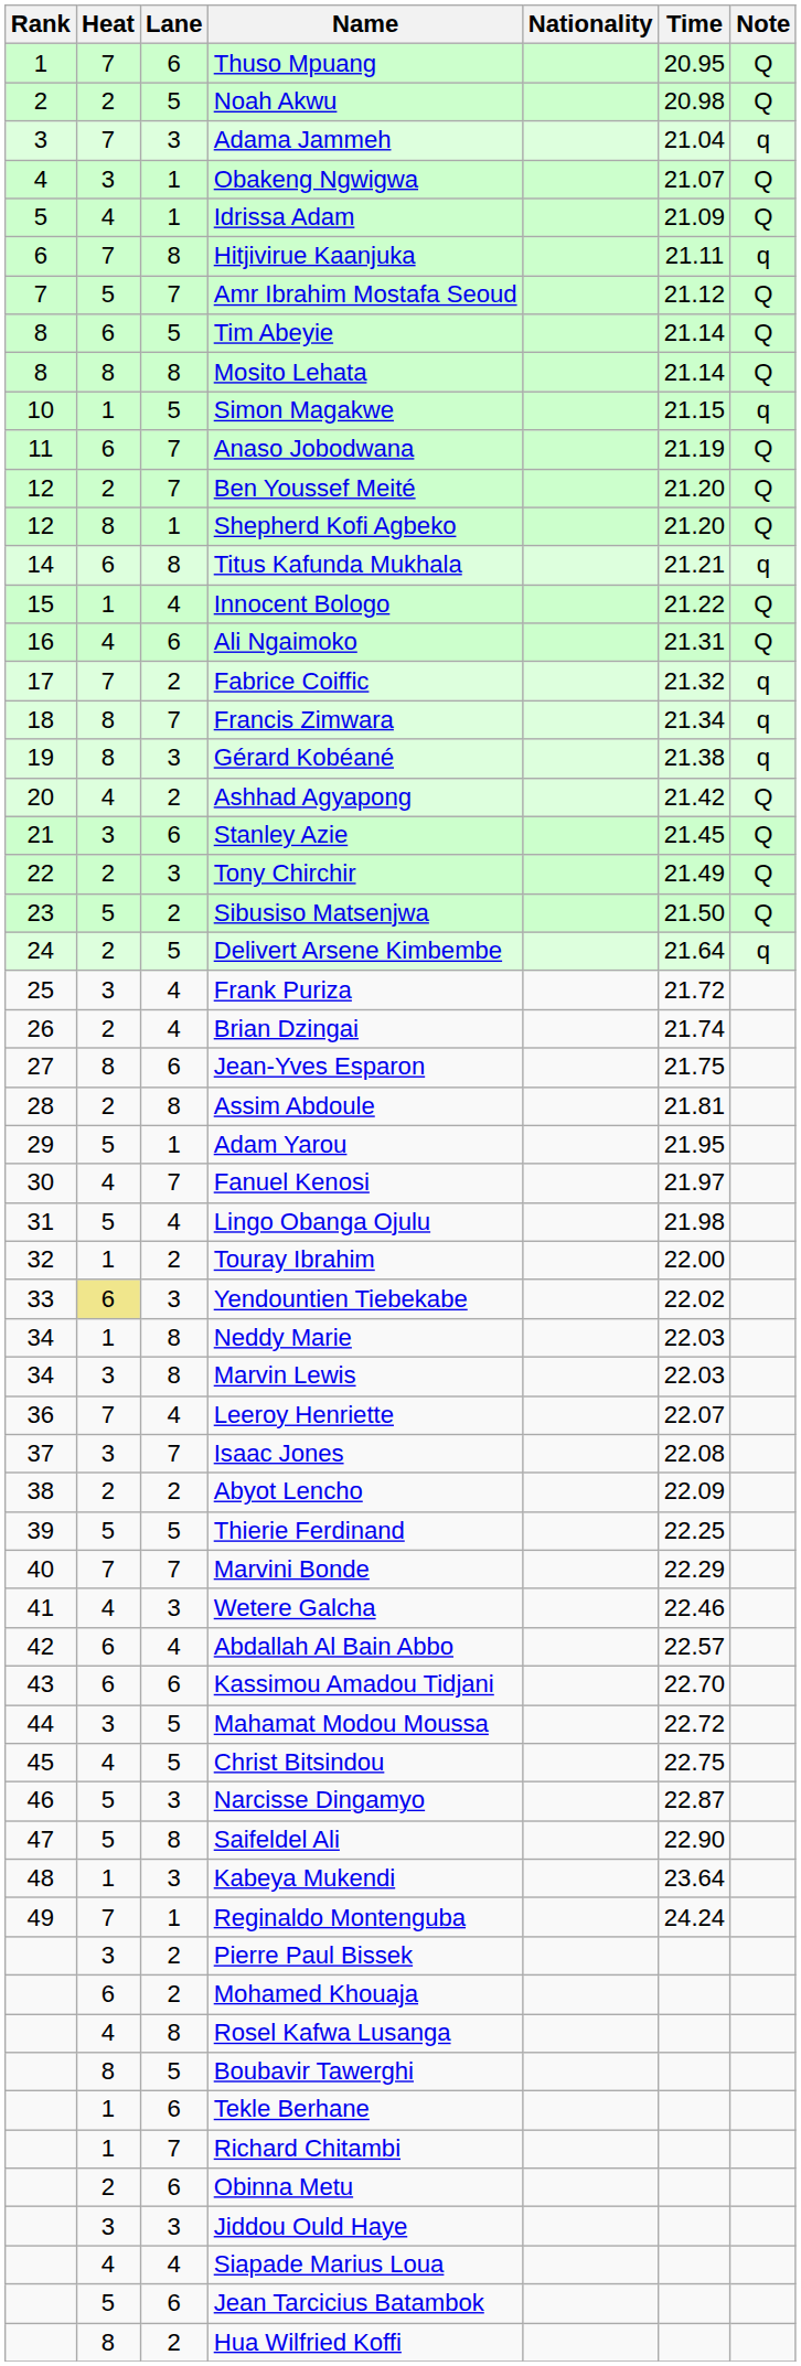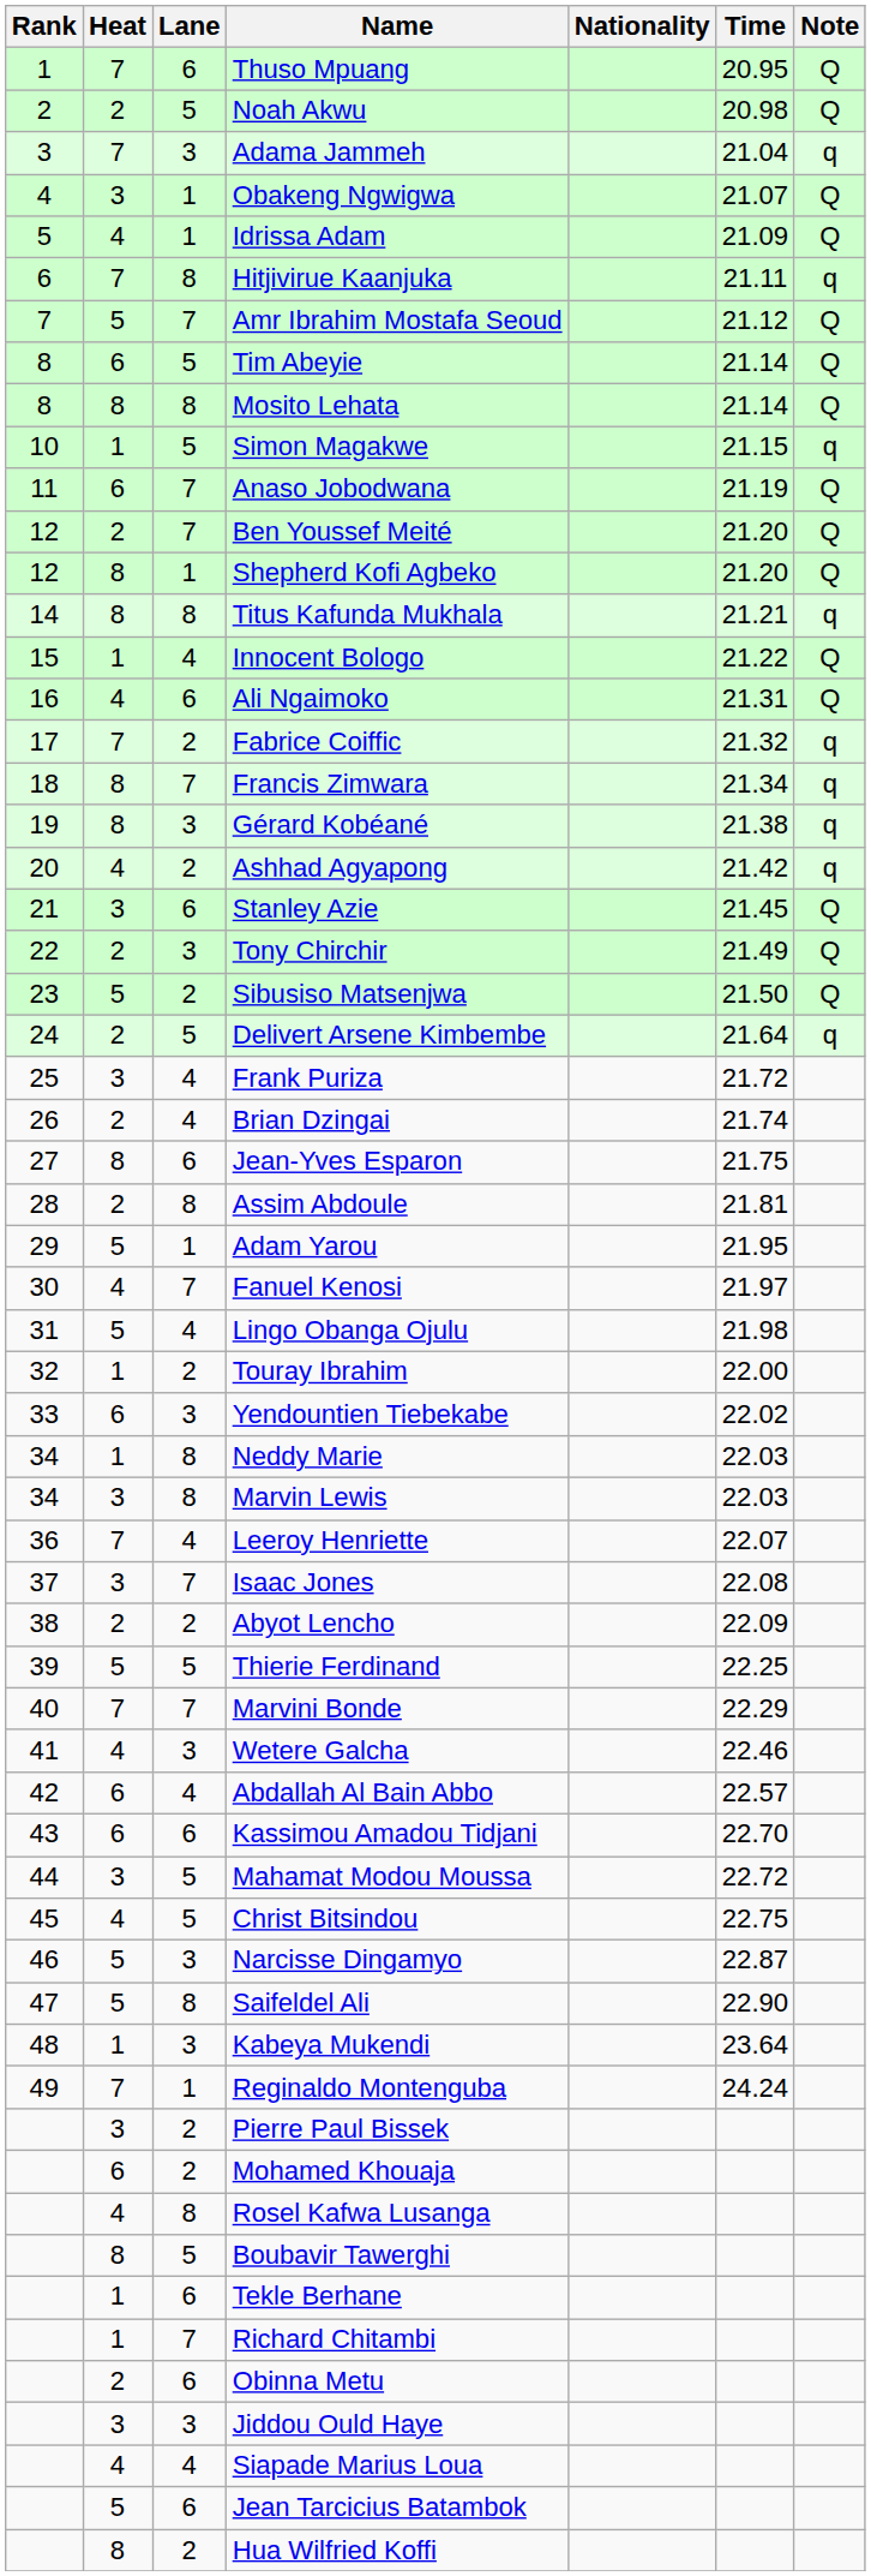 <table class="wikitable sortable" style="text-align:center">
 <tr>
 <th>Rank</th>
 <th>Heat</th>
 <th>Lane</th>
 <th>Name</th>
 <th>Nationality</th>
 <th>Time</th>
 <th>Note</th>
 </tr>
 <tr bgcolor=ccffcc>
 <td>1</td>
 <td>7</td>
 <td>6</td>
 <td align="left"><a href='#'>Thuso Mpuang</a></td>
 <td align=left></td>
 <td>20.95</td>
 <td>Q</td>
 </tr>
 <tr bgcolor=ccffcc>
 <td>2</td>
 <td>2</td>
 <td>5</td>
 <td align="left"><a href='#'>Noah Akwu</a></td>
 <td align=left></td>
 <td>20.98</td>
 <td>Q</td>
 </tr>
 <tr bgcolor=ddffdd>
 <td>3</td>
 <td>7</td>
 <td>3</td>
 <td align="left"><a href='#'>Adama Jammeh</a></td>
 <td align=left></td>
 <td>21.04</td>
 <td>q</td>
 </tr>
 <tr bgcolor=ccffcc>
 <td>4</td>
 <td>3</td>
 <td>1</td>
 <td align="left"><a href='#'>Obakeng Ngwigwa</a></td>
 <td align=left></td>
 <td>21.07</td>
 <td>Q</td>
 </tr>
 <tr bgcolor=ccffcc>
 <td>5</td>
 <td>4</td>
 <td>1</td>
 <td align="left"><a href='#'>Idrissa Adam</a></td>
 <td align=left></td>
 <td>21.09</td>
 <td>Q</td>
 </tr>
 <tr bgcolor=ccffcc>
 <td>6</td>
 <td>7</td>
 <td>8</td>
 <td align="left"><a href='#'>Hitjivirue Kaanjuka</a></td>
 <td align=left></td>
 <td>21.11</td>
 <td>q</td>
 </tr>
 <tr bgcolor=ccffcc>
 <td>7</td>
 <td>5</td>
 <td>7</td>
 <td align="left"><a href='#'>Amr Ibrahim Mostafa Seoud</a></td>
 <td align=left></td>
 <td>21.12</td>
 <td>Q</td>
 </tr>
 <tr bgcolor=ccffcc>
 <td>8</td>
 <td>6</td>
 <td>5</td>
 <td align="left"><a href='#'>Tim Abeyie</a></td>
 <td align=left></td>
 <td>21.14</td>
 <td>Q</td>
 </tr>
 <tr bgcolor=ccffcc>
 <td>8</td>
 <td>8</td>
 <td>8</td>
 <td align="left"><a href='#'>Mosito Lehata</a></td>
 <td align=left></td>
 <td>21.14</td>
 <td>Q</td>
 </tr>
 <tr bgcolor=ccffcc>
 <td>10</td>
 <td>1</td>
 <td>5</td>
 <td align="left"><a href='#'>Simon Magakwe</a></td>
 <td align=left></td>
 <td>21.15</td>
 <td>q</td>
 </tr>
 <tr bgcolor=ccffcc>
 <td>11</td>
 <td>6</td>
 <td>7</td>
 <td align="left"><a href='#'>Anaso Jobodwana</a></td>
 <td align=left></td>
 <td>21.19</td>
 <td>Q</td>
 </tr>
 <tr bgcolor=ccffcc>
 <td>12</td>
 <td>2</td>
 <td>7</td>
 <td align="left"><a href='#'>Ben Youssef Meité</a></td>
 <td align=left></td>
 <td>21.20</td>
 <td>Q</td>
 </tr>
 <tr bgcolor=ccffcc>
 <td>12</td>
 <td>8</td>
 <td>1</td>
 <td align="left"><a href='#'>Shepherd Kofi Agbeko</a></td>
 <td align=left></td>
 <td>21.20</td>
 <td>Q</td>
 </tr>
 <tr bgcolor=ddffdd>
 <td>14</td>
-<td>6</td>
+<td>8</td>
 <td>8</td>
 <td align="left"><a href='#'>Titus Kafunda Mukhala</a></td>
 <td align=left></td>
 <td>21.21</td>
 <td>q</td>
 </tr>
 <tr bgcolor=ccffcc>
 <td>15</td>
 <td>1</td>
 <td>4</td>
 <td align="left"><a href='#'>Innocent Bologo</a></td>
 <td align=left></td>
 <td>21.22</td>
 <td>Q</td>
 </tr>
 <tr bgcolor=ccffcc>
 <td>16</td>
 <td>4</td>
 <td>6</td>
 <td align="left"><a href='#'>Ali Ngaimoko</a></td>
 <td align=left></td>
 <td>21.31</td>
 <td>Q</td>
 </tr>
 <tr bgcolor=ddffdd>
 <td>17</td>
 <td>7</td>
 <td>2</td>
 <td align="left"><a href='#'>Fabrice Coiffic</a></td>
 <td align=left></td>
 <td>21.32</td>
 <td>q</td>
 </tr>
 <tr bgcolor=ddffdd>
 <td>18</td>
 <td>8</td>
 <td>7</td>
 <td align="left"><a href='#'>Francis Zimwara</a></td>
 <td align=left></td>
 <td>21.34</td>
 <td>q</td>
 </tr>
 <tr bgcolor=ddffdd>
 <td>19</td>
 <td>8</td>
 <td>3</td>
 <td align="left"><a href='#'>Gérard Kobéané</a></td>
 <td align=left></td>
 <td>21.38</td>
 <td>q</td>
 </tr>
 <tr bgcolor=ddffdd>
 <td>20</td>
 <td>4</td>
 <td>2</td>
 <td align="left"><a href='#'>Ashhad Agyapong</a></td>
 <td align=left></td>
 <td>21.42</td>
-<td>Q</td>
+<td>q</td>
 </tr>
 <tr bgcolor=ccffcc>
 <td>21</td>
 <td>3</td>
 <td>6</td>
 <td align="left"><a href='#'>Stanley Azie</a></td>
 <td align=left></td>
 <td>21.45</td>
 <td>Q</td>
 </tr>
 <tr bgcolor=ccffcc>
 <td>22</td>
 <td>2</td>
 <td>3</td>
 <td align="left"><a href='#'>Tony Chirchir</a></td>
 <td align=left></td>
 <td>21.49</td>
 <td>Q</td>
 </tr>
 <tr bgcolor=ccffcc>
 <td>23</td>
 <td>5</td>
 <td>2</td>
 <td align="left"><a href='#'>Sibusiso Matsenjwa</a></td>
 <td align=left></td>
 <td>21.50</td>
 <td>Q</td>
 </tr>
 <tr bgcolor=ddffdd>
 <td>24</td>
 <td>2</td>
 <td>5</td>
 <td align="left"><a href='#'>Delivert Arsene Kimbembe</a></td>
 <td align=left></td>
 <td>21.64</td>
 <td>q</td>
 </tr>
 <tr>
 <td>25</td>
 <td>3</td>
 <td>4</td>
 <td align="left"><a href='#'>Frank Puriza</a></td>
 <td align=left></td>
 <td>21.72</td>
 <td></td>
 </tr>
 <tr>
 <td>26</td>
 <td>2</td>
 <td>4</td>
 <td align="left"><a href='#'>Brian Dzingai</a></td>
 <td align=left></td>
 <td>21.74</td>
 <td></td>
 </tr>
 <tr>
 <td>27</td>
 <td>8</td>
 <td>6</td>
 <td align="left"><a href='#'>Jean-Yves Esparon</a></td>
 <td align=left></td>
 <td>21.75</td>
 <td></td>
 </tr>
 <tr>
 <td>28</td>
 <td>2</td>
 <td>8</td>
 <td align="left"><a href='#'>Assim Abdoule</a></td>
 <td align=left></td>
 <td>21.81</td>
 <td></td>
 </tr>
 <tr>
 <td>29</td>
 <td>5</td>
 <td>1</td>
 <td align="left"><a href='#'>Adam Yarou</a></td>
 <td align=left></td>
 <td>21.95</td>
 <td></td>
 </tr>
 <tr>
 <td>30</td>
 <td>4</td>
 <td>7</td>
 <td align="left"><a href='#'>Fanuel Kenosi</a></td>
 <td align=left></td>
 <td>21.97</td>
 <td></td>
 </tr>
 <tr>
 <td>31</td>
 <td>5</td>
 <td>4</td>
 <td align="left"><a href='#'>Lingo Obanga Ojulu</a></td>
 <td align=left></td>
 <td>21.98</td>
 <td></td>
 </tr>
 <tr>
 <td>32</td>
 <td>1</td>
 <td>2</td>
 <td align="left"><a href='#'>Touray Ibrahim</a></td>
 <td align=left></td>
 <td>22.00</td>
 <td></td>
 </tr>
 <tr>
 <td>33</td>
-<td style="background: khaki;">6</td>
+<td>6</td>
 <td>3</td>
 <td align="left"><a href='#'>Yendountien Tiebekabe</a></td>
 <td align=left></td>
 <td>22.02</td>
 <td></td>
 </tr>
 <tr>
 <td>34</td>
 <td>1</td>
 <td>8</td>
 <td align="left"><a href='#'>Neddy Marie</a></td>
 <td align=left></td>
 <td>22.03</td>
 <td></td>
 </tr>
 <tr>
 <td>34</td>
 <td>3</td>
 <td>8</td>
 <td align="left"><a href='#'>Marvin Lewis</a></td>
 <td align=left></td>
 <td>22.03</td>
 <td></td>
 </tr>
 <tr>
 <td>36</td>
 <td>7</td>
 <td>4</td>
 <td align="left"><a href='#'>Leeroy Henriette</a></td>
 <td align=left></td>
 <td>22.07</td>
 <td></td>
 </tr>
 <tr>
 <td>37</td>
 <td>3</td>
 <td>7</td>
 <td align="left"><a href='#'>Isaac Jones</a></td>
 <td align=left></td>
 <td>22.08</td>
 <td></td>
 </tr>
 <tr>
 <td>38</td>
 <td>2</td>
 <td>2</td>
 <td align="left"><a href='#'>Abyot Lencho</a></td>
 <td align=left></td>
 <td>22.09</td>
 <td></td>
 </tr>
 <tr>
 <td>39</td>
 <td>5</td>
 <td>5</td>
 <td align="left"><a href='#'>Thierie Ferdinand</a></td>
 <td align=left></td>
 <td>22.25</td>
 <td></td>
 </tr>
 <tr>
 <td>40</td>
 <td>7</td>
 <td>7</td>
 <td align="left"><a href='#'>Marvini Bonde</a></td>
 <td align=left></td>
 <td>22.29</td>
 <td></td>
 </tr>
 <tr>
 <td>41</td>
 <td>4</td>
 <td>3</td>
 <td align="left"><a href='#'>Wetere Galcha</a></td>
 <td align=left></td>
 <td>22.46</td>
 <td></td>
 </tr>
 <tr>
 <td>42</td>
 <td>6</td>
 <td>4</td>
 <td align="left"><a href='#'>Abdallah Al Bain Abbo</a></td>
 <td align=left></td>
 <td>22.57</td>
 <td></td>
 </tr>
 <tr>
 <td>43</td>
 <td>6</td>
 <td>6</td>
 <td align="left"><a href='#'>Kassimou Amadou Tidjani</a></td>
 <td align=left></td>
 <td>22.70</td>
 <td></td>
 </tr>
 <tr>
 <td>44</td>
 <td>3</td>
 <td>5</td>
 <td align="left"><a href='#'>Mahamat Modou Moussa</a></td>
 <td align=left></td>
 <td>22.72</td>
 <td></td>
 </tr>
 <tr>
 <td>45</td>
 <td>4</td>
 <td>5</td>
 <td align="left"><a href='#'>Christ Bitsindou</a></td>
 <td align=left></td>
 <td>22.75</td>
 <td></td>
 </tr>
 <tr>
 <td>46</td>
 <td>5</td>
 <td>3</td>
 <td align="left"><a href='#'>Narcisse Dingamyo</a></td>
 <td align=left></td>
 <td>22.87</td>
 <td></td>
 </tr>
 <tr>
 <td>47</td>
 <td>5</td>
 <td>8</td>
 <td align="left"><a href='#'>Saifeldel Ali</a></td>
 <td align=left></td>
 <td>22.90</td>
 <td></td>
 </tr>
 <tr>
 <td>48</td>
 <td>1</td>
 <td>3</td>
 <td align="left"><a href='#'>Kabeya Mukendi</a></td>
 <td align=left></td>
 <td>23.64</td>
 <td></td>
 </tr>
 <tr>
 <td>49</td>
 <td>7</td>
 <td>1</td>
 <td align="left"><a href='#'>Reginaldo Montenguba</a></td>
 <td align=left></td>
 <td>24.24</td>
 <td></td>
 </tr>
 <tr>
 <td></td>
 <td>3</td>
 <td>2</td>
 <td align="left"><a href='#'>Pierre Paul Bissek</a></td>
 <td align=left></td>
 <td></td>
 <td></td>
 </tr>
 <tr>
 <td></td>
 <td>6</td>
 <td>2</td>
 <td align="left"><a href='#'>Mohamed Khouaja</a></td>
 <td align=left></td>
 <td></td>
 <td></td>
 </tr>
 <tr>
 <td></td>
 <td>4</td>
 <td>8</td>
 <td align="left"><a href='#'>Rosel Kafwa Lusanga</a></td>
 <td align=left></td>
 <td></td>
 <td></td>
 </tr>
 <tr>
 <td></td>
 <td>8</td>
 <td>5</td>
 <td align="left"><a href='#'>Boubavir Tawerghi</a></td>
 <td align=left></td>
 <td></td>
 <td></td>
 </tr>
 <tr>
 <td></td>
 <td>1</td>
 <td>6</td>
 <td align="left"><a href='#'>Tekle Berhane</a></td>
 <td align=left></td>
 <td></td>
 <td></td>
 </tr>
 <tr>
 <td></td>
 <td>1</td>
 <td>7</td>
 <td align="left"><a href='#'>Richard Chitambi</a></td>
 <td align=left></td>
 <td></td>
 <td></td>
 </tr>
 <tr>
 <td></td>
 <td>2</td>
 <td>6</td>
 <td align="left"><a href='#'>Obinna Metu</a></td>
 <td align=left></td>
 <td></td>
 <td></td>
 </tr>
 <tr>
 <td></td>
 <td>3</td>
 <td>3</td>
 <td align="left"><a href='#'>Jiddou Ould Haye</a></td>
 <td align=left></td>
 <td></td>
 <td></td>
 </tr>
 <tr>
 <td></td>
 <td>4</td>
 <td>4</td>
 <td align="left"><a href='#'>Siapade Marius Loua</a></td>
 <td align=left></td>
 <td></td>
 <td></td>
 </tr>
 <tr>
 <td></td>
 <td>5</td>
 <td>6</td>
 <td align="left"><a href='#'>Jean Tarcicius Batambok</a></td>
 <td align=left></td>
 <td></td>
 <td></td>
 </tr>
 <tr>
 <td></td>
 <td>8</td>
 <td>2</td>
 <td align="left"><a href='#'>Hua Wilfried Koffi</a></td>
 <td align=left></td>
 <td></td>
 <td></td>
 </tr>
 </table>
